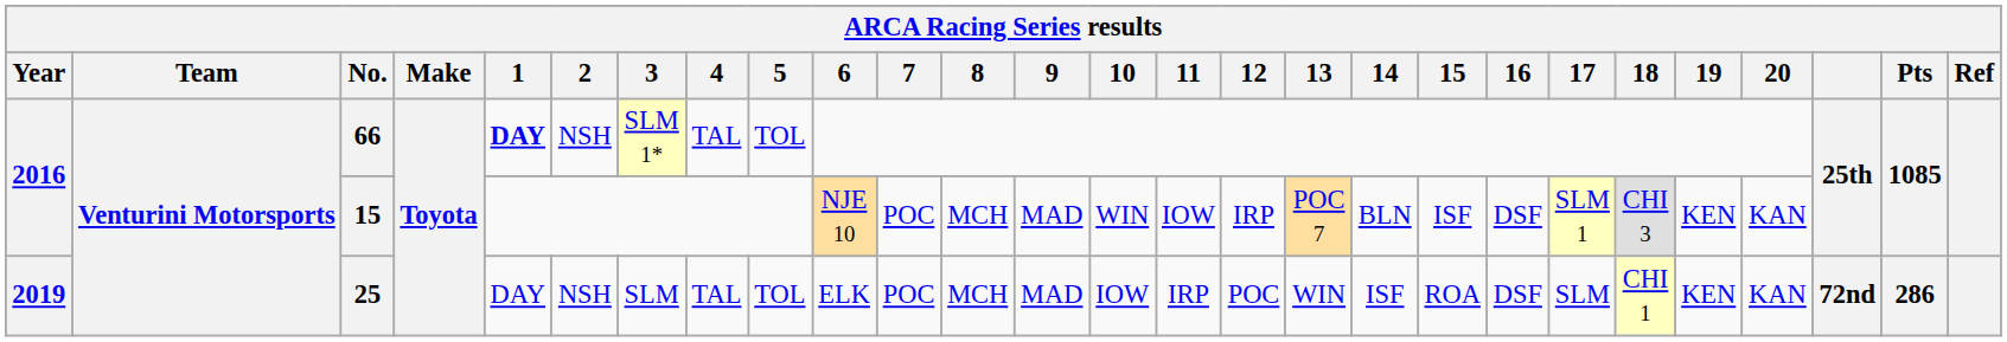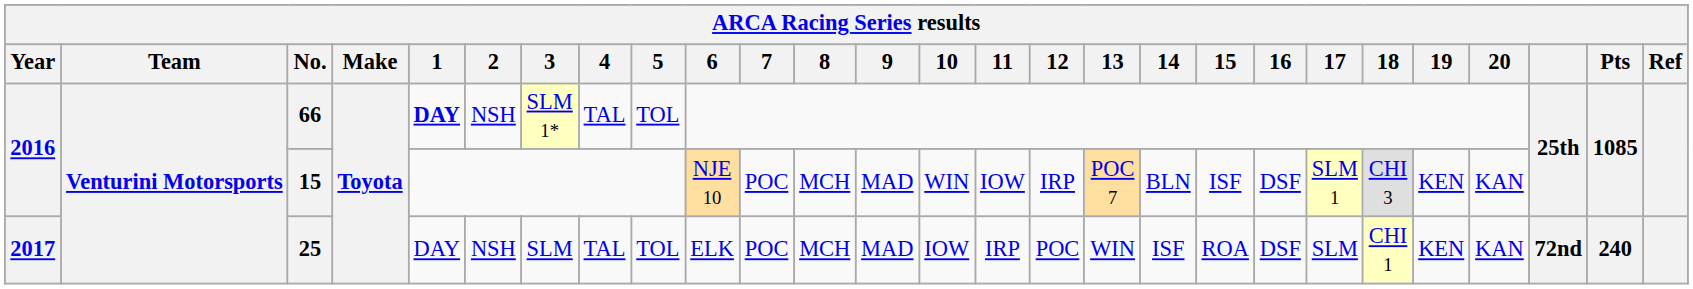 <table class="wikitable" style="text-align:center; font-size:75%">
 <tr>
 <th colspan=27><a href='#'>ARCA Racing Series</a> results</th>
 </tr>
 <tr>
 <th>Year</th>
 <th>Team</th>
 <th>No.</th>
 <th>Make</th>
 <th>1</th>
 <th>2</th>
 <th>3</th>
 <th>4</th>
 <th>5</th>
 <th>6</th>
 <th>7</th>
 <th>8</th>
 <th>9</th>
 <th>10</th>
 <th>11</th>
 <th>12</th>
 <th>13</th>
 <th>14</th>
 <th>15</th>
 <th>16</th>
 <th>17</th>
 <th>18</th>
 <th>19</th>
 <th>20</th>
 <th></th>
 <th>Pts</th>
 <th>Ref</th>
 </tr>
 <tr>
 <th rowspan=2><a href='#'>2016</a></th>
 <th rowspan=3><a href='#'>Venturini Motorsports</a></th>
 <th>66</th>
 <th rowspan=3><a href='#'>Toyota</a></th>
 <td><strong><a href='#'>DAY</a></strong></td>
 <td><a href='#'>NSH</a></td>
 <td style="background:#FFFFBF;"><a href='#'>SLM</a><br><small>1*</small></td>
 <td><a href='#'>TAL</a></td>
 <td><a href='#'>TOL</a></td>
 <td colspan=15></td>
 <th rowspan=2>25th</th>
 <th rowspan=2>1085</th>
 <th rowspan=2></th>
 </tr>
 <tr>
 <th>15</th>
 <td colspan=5></td>
 <td style="background:#FFDF9F;"><a href='#'>NJE</a><br><small>10</small></td>
 <td><a href='#'>POC</a></td>
 <td><a href='#'>MCH</a></td>
 <td><a href='#'>MAD</a></td>
 <td><a href='#'>WIN</a></td>
 <td><a href='#'>IOW</a></td>
 <td><a href='#'>IRP</a></td>
 <td style="background:#FFDF9F;"><a href='#'>POC</a><br><small>7</small></td>
 <td><a href='#'>BLN</a></td>
 <td><a href='#'>ISF</a></td>
 <td><a href='#'>DSF</a></td>
 <td style="background:#FFFFBF;"><a href='#'>SLM</a><br><small>1</small></td>
 <td style="background:#DFDFDF;"><a href='#'>CHI</a><br><small>3</small></td>
 <td><a href='#'>KEN</a></td>
 <td><a href='#'>KAN</a></td>
 </tr>
 <tr>
-<th><a href='#'>2019</a></th>
+<th><a href='#'>2017</a></th>
 <th>25</th>
 <td><a href='#'>DAY</a></td>
 <td><a href='#'>NSH</a></td>
 <td><a href='#'>SLM</a></td>
 <td><a href='#'>TAL</a></td>
 <td><a href='#'>TOL</a></td>
 <td><a href='#'>ELK</a></td>
 <td><a href='#'>POC</a></td>
 <td><a href='#'>MCH</a></td>
 <td><a href='#'>MAD</a></td>
 <td><a href='#'>IOW</a></td>
 <td><a href='#'>IRP</a></td>
 <td><a href='#'>POC</a></td>
 <td><a href='#'>WIN</a></td>
 <td><a href='#'>ISF</a></td>
 <td><a href='#'>ROA</a></td>
 <td><a href='#'>DSF</a></td>
 <td><a href='#'>SLM</a></td>
 <td style="background:#FFFFBF;"><a href='#'>CHI</a><br><small>1</small></td>
 <td><a href='#'>KEN</a></td>
 <td><a href='#'>KAN</a></td>
 <th>72nd</th>
-<th>286</th>
+<th>240</th>
 <th></th>
 </tr>
 </table>
